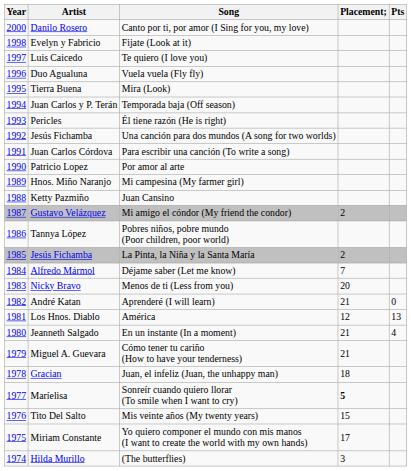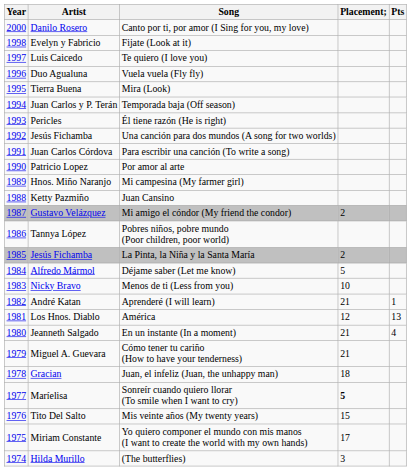 <table class="sortable wikitable">
 <tr>
 <th>Year</th>
 <th>Artist</th>
 <th>Song</th>
 <th>Placement;</th>
 <th>Pts</th>
 </tr>
 <tr>
 <td><a href='#'>2000</a></td>
 <td><a href='#'>Danilo Rosero</a></td>
 <td>Canto por ti, por amor (I Sing for you, my love)</td>
 <td></td>
 <td></td>
 </tr>
 <tr>
 <td><a href='#'>1998</a></td>
 <td>Evelyn y Fabricio</td>
 <td>Fijate (Look at it)</td>
 <td></td>
 <td></td>
 </tr>
 <tr>
 <td><a href='#'>1997</a></td>
 <td>Luis Caicedo</td>
 <td>Te quiero (I love you)</td>
 <td></td>
 <td></td>
 </tr>
 <tr>
 <td><a href='#'>1996</a></td>
 <td>Duo Agualuna</td>
 <td>Vuela vuela (Fly fly)</td>
 <td></td>
 <td></td>
 </tr>
 <tr>
 <td><a href='#'>1995</a></td>
 <td>Tierra Buena</td>
 <td>Mira (Look)</td>
 <td></td>
 <td></td>
 </tr>
 <tr>
 <td><a href='#'>1994</a></td>
 <td>Juan Carlos y P. Terán</td>
 <td>Temporada baja (Off season)</td>
 <td></td>
 <td></td>
 </tr>
 <tr>
 <td><a href='#'>1993</a></td>
 <td>Pericles</td>
 <td>Él tiene razón (He is right)</td>
 <td></td>
 <td></td>
 </tr>
 <tr>
 <td><a href='#'>1992</a></td>
 <td>Jesús Fichamba</td>
 <td>Una canción para dos mundos (A song for two worlds)</td>
 <td></td>
 <td></td>
 </tr>
 <tr>
 <td><a href='#'>1991</a></td>
 <td>Juan Carlos Córdova</td>
 <td>Para escribir una canción (To write a song)</td>
 <td></td>
 <td></td>
 </tr>
 <tr>
 <td><a href='#'>1990</a></td>
 <td>Patricio Lopez</td>
 <td>Por amor al arte</td>
 <td></td>
 <td></td>
 </tr>
 <tr>
 <td><a href='#'>1989</a></td>
 <td>Hnos. Miño Naranjo</td>
 <td>Mi campesina (My farmer girl)</td>
 <td></td>
 <td></td>
 </tr>
 <tr>
 <td><a href='#'>1988</a></td>
 <td>Ketty Pazmiño</td>
 <td>Juan Cansino</td>
 <td></td>
 <td></td>
 </tr>
 <tr bgcolor="silver">
 <td><a href='#'>1987</a></td>
 <td><a href='#'>Gustavo Velázquez</a></td>
 <td>Mi amigo el cóndor (My friend the condor)</td>
 <td>2</td>
 <td></td>
 </tr>
 <tr>
 <td><a href='#'>1986</a></td>
 <td>Tannya López</td>
 <td>Pobres niños, pobre mundo<br>(Poor children, poor world)</td>
 <td></td>
 <td></td>
 </tr>
 <tr bgcolor="silver">
 <td><a href='#'>1985</a></td>
 <td><a href='#'>Jesús Fichamba</a></td>
 <td>La Pinta, la Niña y la Santa María</td>
 <td>2</td>
 <td></td>
 </tr>
 <tr>
 <td><a href='#'>1984</a></td>
 <td><a href='#'>Alfredo Mármol</a></td>
 <td>Déjame saber (Let me know)</td>
-<td>7</td>
+<td>5</td>
 <td></td>
 </tr>
 <tr>
 <td><a href='#'>1983</a></td>
 <td><a href='#'>Nicky Bravo</a></td>
 <td>Menos de ti (Less from you)</td>
-<td>20</td>
+<td>10</td>
 <td></td>
 </tr>
 <tr>
 <td><a href='#'>1982</a></td>
 <td>André Katan</td>
 <td>Aprenderé (I will learn)</td>
 <td>21</td>
-<td>0</td>
+<td>1</td>
 </tr>
 <tr>
 <td><a href='#'>1981</a></td>
 <td>Los Hnos. Diablo</td>
 <td>América</td>
 <td>12</td>
 <td>13</td>
 </tr>
 <tr>
 <td><a href='#'>1980</a></td>
 <td>Jeanneth Salgado</td>
 <td>En un instante (In a moment)</td>
 <td>21</td>
 <td>4</td>
 </tr>
 <tr>
 <td><a href='#'>1979</a></td>
 <td>Miguel A. Guevara</td>
 <td>Cómo tener tu cariño<br>(How to have your tenderness)</td>
 <td>21</td>
 <td></td>
 </tr>
 <tr>
 <td><a href='#'>1978</a></td>
 <td><a href='#'>Gracian</a></td>
 <td>Juan, el infeliz (Juan, the unhappy man)</td>
 <td>18</td>
 <td></td>
 </tr>
 <tr>
 <td><a href='#'>1977</a></td>
 <td>Maríelisa</td>
 <td>Sonreír cuando quiero llorar<br>(To smile when I want to cry)</td>
 <td><strong>5</strong></td>
 <td></td>
 </tr>
 <tr>
 <td><a href='#'>1976</a></td>
 <td>Tito Del Salto</td>
 <td>Mis veinte años (My twenty years)</td>
 <td>15</td>
 <td></td>
 </tr>
 <tr>
 <td><a href='#'>1975</a></td>
 <td>Miriam Constante</td>
 <td>Yo quiero componer el mundo con mis manos<br>(I want to create the world with my own hands)</td>
 <td>17</td>
 <td></td>
 </tr>
 <tr>
 <td><a href='#'>1974</a></td>
 <td><a href='#'>Hilda Murillo</a></td>
 <td> (The butterflies)</td>
 <td>3</td>
 <td></td>
 </tr>
 </table>
